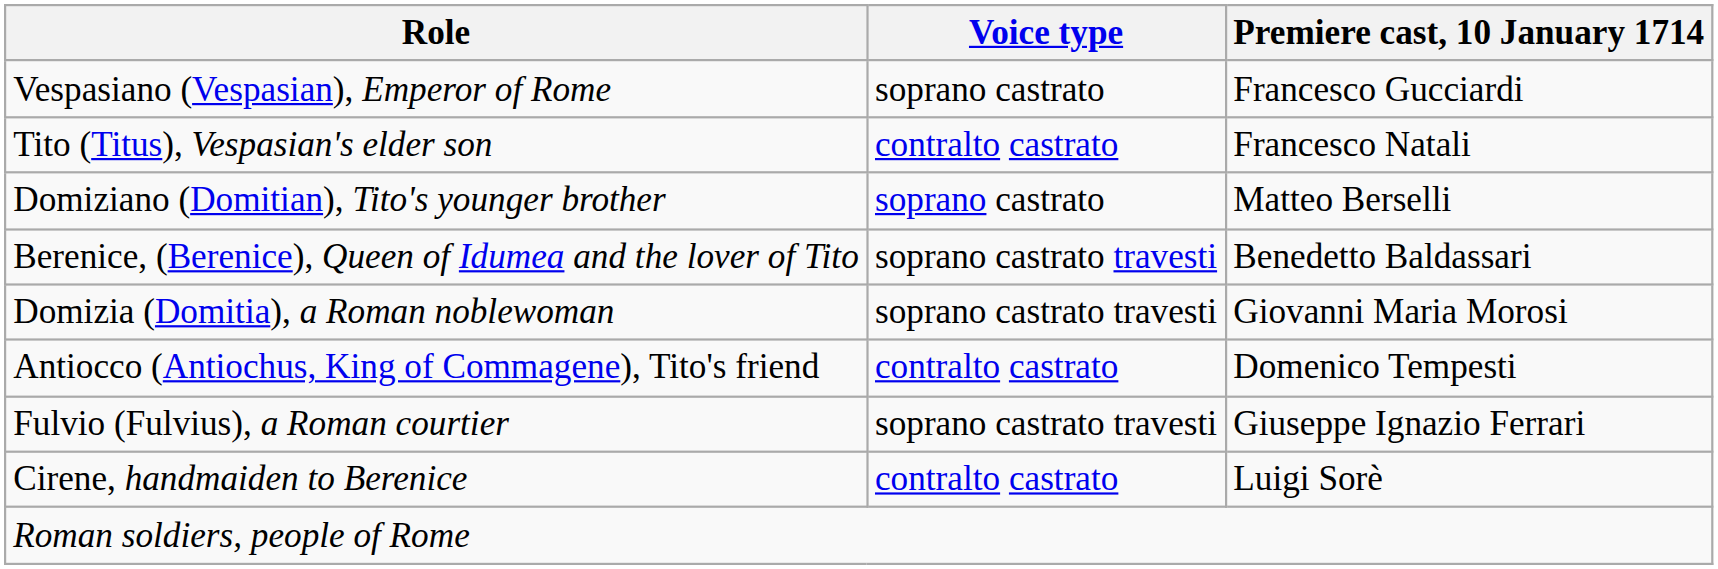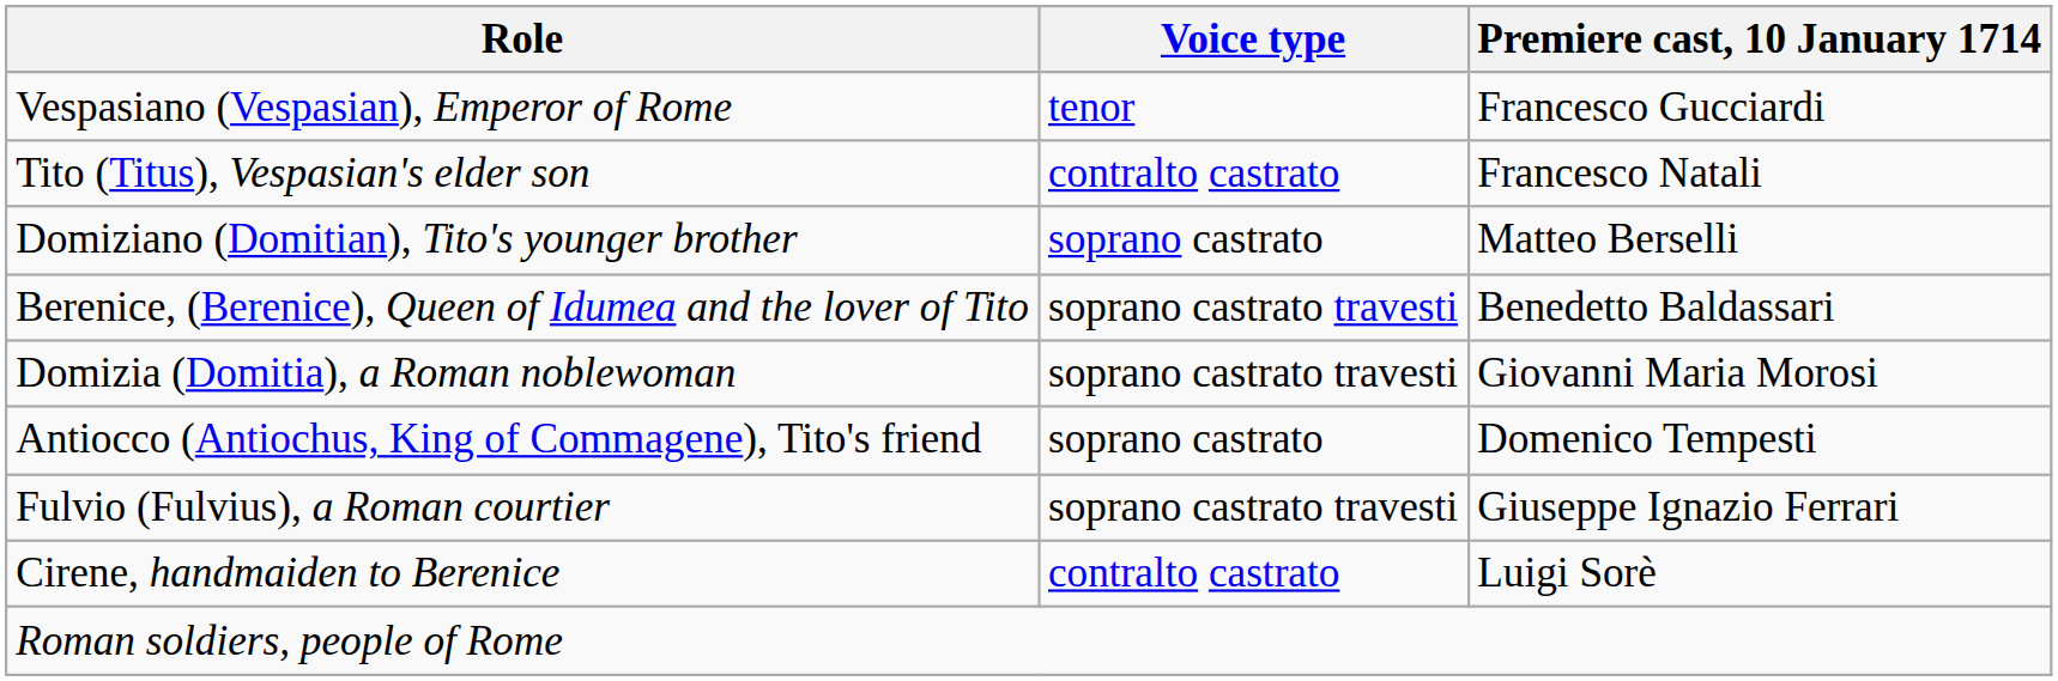 <table class="wikitable">
 <tr>
 <th>Role</th>
 <th><a href='#'>Voice type</a></th>
 <th>Premiere cast, 10 January 1714</th>
 </tr>
 <tr>
 <td>Vespasiano (<a href='#'>Vespasian</a>), <em>Emperor of Rome</em></td>
-<td>soprano castrato</td>
+<td><a href='#'>tenor</a></td>
 <td>Francesco Gucciardi</td>
 </tr>
 <tr>
 <td>Tito (<a href='#'>Titus</a>), <em>Vespasian's elder son</em></td>
 <td><a href='#'>contralto</a> <a href='#'>castrato</a></td>
 <td>Francesco Natali</td>
 </tr>
 <tr>
 <td>Domiziano (<a href='#'>Domitian</a>), <em>Tito's younger brother</em></td>
 <td><a href='#'>soprano</a> castrato</td>
 <td>Matteo Berselli</td>
 </tr>
 <tr>
 <td>Berenice, (<a href='#'>Berenice</a>), <em>Queen of <a href='#'>Idumea</a> and the lover of Tito</em></td>
 <td>soprano castrato <a href='#'>travesti</a></td>
 <td>Benedetto Baldassari</td>
 </tr>
 <tr>
 <td>Domizia (<a href='#'>Domitia</a>), <em>a Roman noblewoman</em></td>
 <td>soprano castrato travesti</td>
 <td>Giovanni Maria Morosi</td>
 </tr>
 <tr>
 <td>Antiocco (<a href='#'>Antiochus, King of Commagene</a>), Tito's friend</td>
-<td><a href='#'>contralto</a> <a href='#'>castrato</a></td>
+<td>soprano castrato</td>
 <td>Domenico Tempesti</td>
 </tr>
 <tr>
 <td>Fulvio (Fulvius), <em>a Roman courtier</em></td>
 <td>soprano castrato travesti</td>
 <td>Giuseppe Ignazio Ferrari</td>
 </tr>
 <tr>
 <td>Cirene, <em>handmaiden to Berenice</em></td>
 <td><a href='#'>contralto</a> <a href='#'>castrato</a></td>
 <td>Luigi Sorè</td>
 </tr>
 <tr>
 <td colspan="3"><em>Roman soldiers, people of Rome</em></td>
 </tr>
 </table>
